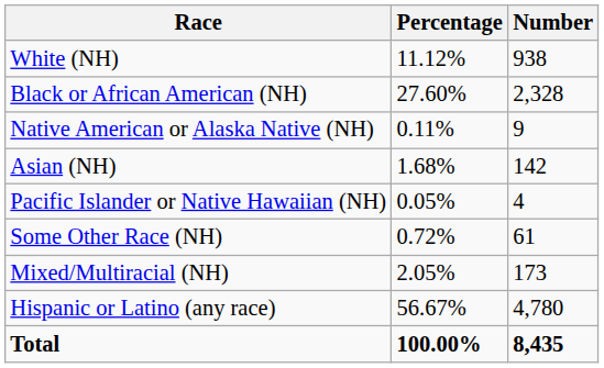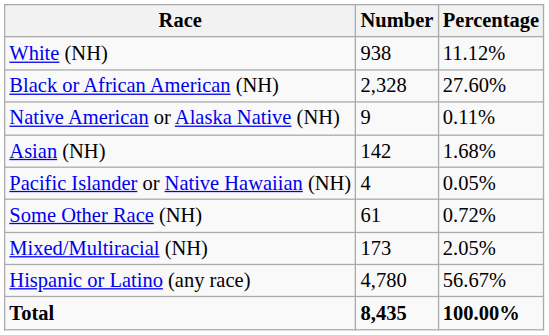 <table class="wikitable">
 <tr>
 <th>Race</th>
+<th>Number</th>
 <th>Percentage</th>
-<th>Number</th>
 </tr>
 <tr>
 <td><a href='#'>White</a> (NH)</td>
+<td>938</td>
 <td>11.12%</td>
-<td>938</td>
 </tr>
 <tr>
 <td><a href='#'>Black or African American</a> (NH)</td>
+<td>2,328</td>
 <td>27.60%</td>
-<td>2,328</td>
 </tr>
 <tr>
 <td><a href='#'>Native American</a> or <a href='#'>Alaska Native</a> (NH)</td>
+<td>9</td>
 <td>0.11%</td>
-<td>9</td>
 </tr>
 <tr>
 <td><a href='#'>Asian</a> (NH)</td>
+<td>142</td>
 <td>1.68%</td>
-<td>142</td>
 </tr>
 <tr>
 <td><a href='#'>Pacific Islander</a> or <a href='#'>Native Hawaiian</a> (NH)</td>
+<td>4</td>
 <td>0.05%</td>
-<td>4</td>
 </tr>
 <tr>
 <td><a href='#'>Some Other Race</a> (NH)</td>
+<td>61</td>
 <td>0.72%</td>
-<td>61</td>
 </tr>
 <tr>
 <td><a href='#'>Mixed/Multiracial</a> (NH)</td>
+<td>173</td>
 <td>2.05%</td>
-<td>173</td>
 </tr>
 <tr>
 <td><a href='#'>Hispanic or Latino</a> (any race)</td>
+<td>4,780</td>
 <td>56.67%</td>
-<td>4,780</td>
 </tr>
 <tr>
 <td><strong>Total</strong></td>
+<td><strong>8,435</strong></td>
 <td><strong>100.00%</strong></td>
-<td><strong>8,435</strong></td>
 </tr>
 </table>
